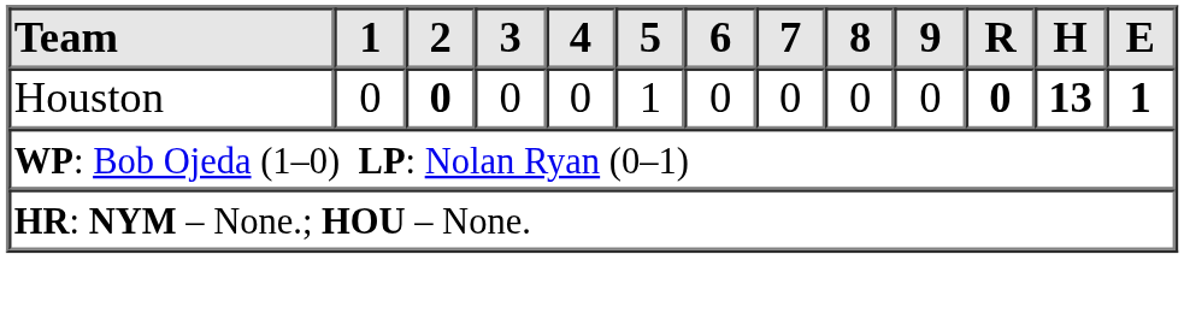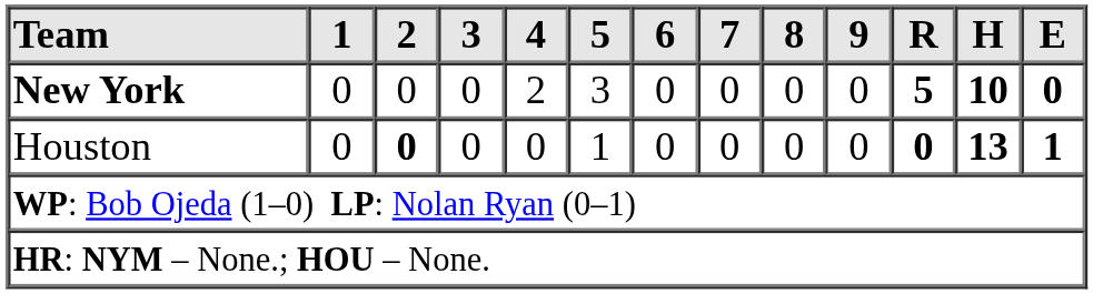 <table border="1" cellspacing="0"  style="width:425px; margin-left:3em;">
 <tr style="text-align:center; background:#e6e6e6;">
 <th style="text-align:left; width:28%;">Team</th>
 <th width=6%>1</th>
 <th width=6%>2</th>
 <th width=6%>3</th>
 <th width=6%>4</th>
 <th width=6%>5</th>
 <th width=6%>6</th>
 <th width=6%>7</th>
 <th width=6%>8</th>
 <th width=6%>9</th>
 <th width=6%>R</th>
 <th width=6%>H</th>
 <th width=6%>E</th>
+</tr>
+<tr style="text-align:center;">
+<td align=left><strong>New York</strong></td>
+<td>0</td>
+<td>0</td>
+<td>0</td>
+<td>2</td>
+<td>3</td>
+<td>0</td>
+<td>0</td>
+<td>0</td>
+<td>0</td>
+<td><strong>5</strong></td>
+<td><strong>10</strong></td>
+<td><strong>0</strong></td>
 </tr>
 <tr style="text-align:center;">
 <td align=left>Houston</td>
 <td>0</td>
 <td><strong>0</strong></td>
 <td>0</td>
 <td>0</td>
 <td>1</td>
 <td>0</td>
 <td>0</td>
 <td>0</td>
 <td>0</td>
 <td><strong>0</strong></td>
 <td><strong>13</strong></td>
 <td><strong>1</strong></td>
 </tr>
 <tr style="text-align:left;">
 <td colspan=13><small><strong>WP</strong>: <a href='#'>Bob Ojeda</a> (1–0)  <strong>LP</strong>: <a href='#'>Nolan Ryan</a> (0–1)</small></td>
 </tr>
 <tr style="text-align:left;">
 <td colspan=13><small><strong>HR</strong>: <strong>NYM</strong> – None.; <strong>HOU</strong> – None.</small></td>
 </tr>
 </table>
